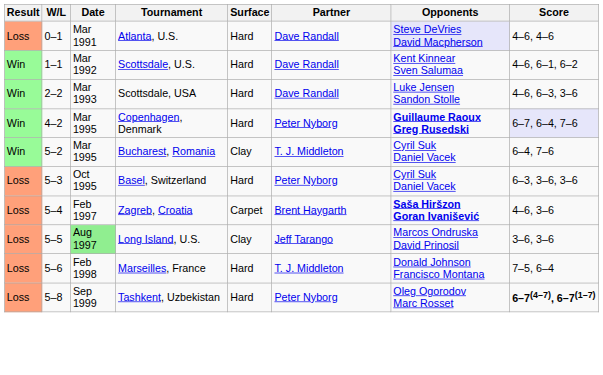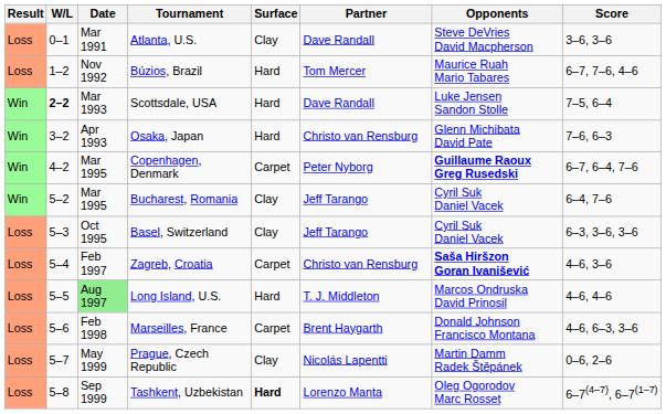 <table class="sortable wikitable">
 <tr>
 <th style="width:40px">Result</th>
 <th style="width:35px" class="unsortable">W/L</th>
 <th style="width:60px">Date</th>
 <th style="width:160px">Tournament</th>
 <th style="width:50px">Surface</th>
 <th style="width:170px">Partner</th>
 <th style="width:170px">Opponents</th>
 <th style="width:125px" class="unsortable">Score</th>
 </tr>
 <tr>
 <td style="background:#ffa07a;">Loss</td>
 <td>0–1</td>
 <td>Mar 1991</td>
 <td><a href='#'>Atlanta</a>, U.S.</td>
+<td>Clay</td>
+<td> <a href='#'>Dave Randall</a></td>
+<td> <a href='#'>Steve DeVries</a> <br> <a href='#'>David Macpherson</a></td>
+<td>3–6, 3–6</td>
+</tr>
+<tr>
+<td style="background:#ffa07a;">Loss</td>
+<td>1–2</td>
+<td>Nov 1992</td>
+<td><a href='#'>Búzios</a>, Brazil</td>
 <td>Hard</td>
-<td> <a href='#'>Dave Randall</a></td>
-<td style="background: lavender;"> <a href='#'>Steve DeVries</a> <br> <a href='#'>David Macpherson</a></td>
-<td>4–6, 4–6</td>
+<td> <a href='#'>Tom Mercer</a></td>
+<td> <a href='#'>Maurice Ruah</a> <br> <a href='#'>Mario Tabares</a></td>
+<td>6–7, 7–6, 4–6</td>
 </tr>
 <tr>
 <td style="background:#98fb98;">Win</td>
-<td>1–1</td>
-<td>Mar 1992</td>
-<td><a href='#'>Scottsdale</a>, U.S.</td>
-<td>Hard</td>
-<td> <a href='#'>Dave Randall</a></td>
-<td> <a href='#'>Kent Kinnear</a> <br>  <a href='#'>Sven Salumaa</a></td>
-<td>4–6, 6–1, 6–2</td>
-</tr>
-<tr>
-<td style="background:#98fb98;">Win</td>
-<td>2–2</td>
+<td><strong>2–2</strong></td>
 <td>Mar 1993</td>
 <td>Scottsdale, USA</td>
 <td>Hard</td>
 <td> <a href='#'>Dave Randall</a></td>
 <td> <a href='#'>Luke Jensen</a> <br>  <a href='#'>Sandon Stolle</a></td>
-<td>4–6, 6–3, 3–6</td>
+<td>7–5, 6–4</td>
+</tr>
+<tr>
+<td style="background:#98fb98;">Win</td>
+<td>3–2</td>
+<td>Apr 1993</td>
+<td><a href='#'>Osaka</a>, Japan</td>
+<td>Hard</td>
+<td> <a href='#'>Christo van Rensburg</a></td>
+<td> <a href='#'>Glenn Michibata</a> <br>  <a href='#'>David Pate</a></td>
+<td>7–6, 6–3</td>
 </tr>
 <tr>
 <td style="background:#98fb98;">Win</td>
 <td>4–2</td>
 <td>Mar 1995</td>
 <td><a href='#'>Copenhagen</a>, Denmark</td>
-<td>Hard</td>
+<td>Carpet</td>
 <td> <a href='#'>Peter Nyborg</a></td>
 <td><strong> <a href='#'>Guillaume Raoux</a> <br>  <a href='#'>Greg Rusedski</a></strong></td>
-<td style="background: lavender;">6–7, 6–4, 7–6</td>
+<td>6–7, 6–4, 7–6</td>
 </tr>
 <tr>
 <td style="background:#98fb98;">Win</td>
 <td>5–2</td>
 <td>Mar 1995</td>
 <td><a href='#'>Bucharest</a>, <a href='#'>Romania</a></td>
 <td>Clay</td>
-<td> <a href='#'>T. J. Middleton</a></td>
+<td> <a href='#'>Jeff Tarango</a></td>
 <td> <a href='#'>Cyril Suk</a> <br>  <a href='#'>Daniel Vacek</a></td>
 <td>6–4, 7–6</td>
 </tr>
 <tr>
 <td style="background:#ffa07a;">Loss</td>
 <td>5–3</td>
 <td>Oct 1995</td>
 <td><a href='#'>Basel</a>, Switzerland</td>
-<td>Hard</td>
-<td> <a href='#'>Peter Nyborg</a></td>
+<td>Clay</td>
+<td> <a href='#'>Jeff Tarango</a></td>
 <td> <a href='#'>Cyril Suk</a> <br> <a href='#'>Daniel Vacek</a></td>
 <td>6–3, 3–6, 3–6</td>
 </tr>
 <tr>
 <td style="background:#ffa07a;">Loss</td>
 <td>5–4</td>
 <td>Feb 1997</td>
 <td><a href='#'>Zagreb</a>, <a href='#'>Croatia</a></td>
 <td>Carpet</td>
-<td> <a href='#'>Brent Haygarth</a></td>
+<td> <a href='#'>Christo van Rensburg</a></td>
 <td><strong> <a href='#'>Saša Hiršzon</a> <br> <a href='#'>Goran Ivanišević</a></strong></td>
 <td>4–6, 3–6</td>
 </tr>
 <tr>
 <td style="background:#ffa07a;">Loss</td>
 <td>5–5</td>
 <td style="background: lightgreen;">Aug 1997</td>
 <td><a href='#'>Long Island</a>, U.S.</td>
-<td>Clay</td>
-<td> <a href='#'>Jeff Tarango</a></td>
+<td>Hard</td>
+<td> <a href='#'>T. J. Middleton</a></td>
 <td> <a href='#'>Marcos Ondruska</a> <br> <a href='#'>David Prinosil</a></td>
-<td>3–6, 3–6</td>
+<td>4–6, 4–6</td>
 </tr>
 <tr>
 <td style="background:#ffa07a;">Loss</td>
 <td>5–6</td>
 <td>Feb 1998</td>
 <td><a href='#'>Marseilles</a>, France</td>
-<td>Hard</td>
-<td> <a href='#'>T. J. Middleton</a></td>
+<td>Carpet</td>
+<td> <a href='#'>Brent Haygarth</a></td>
 <td> <a href='#'>Donald Johnson</a> <br> <a href='#'>Francisco Montana</a></td>
-<td>7–5, 6–4</td>
+<td>4–6, 6–3, 3–6</td>
+</tr>
+<tr>
+<td style="background:#ffa07a;">Loss</td>
+<td>5–7</td>
+<td>May 1999</td>
+<td><a href='#'>Prague</a>, Czech Republic</td>
+<td>Clay</td>
+<td> <a href='#'>Nicolás Lapentti</a></td>
+<td> <a href='#'>Martin Damm</a> <br> <a href='#'>Radek Štěpánek</a></td>
+<td>0–6, 2–6</td>
 </tr>
 <tr>
 <td style="background:#ffa07a;">Loss</td>
 <td>5–8</td>
 <td>Sep 1999</td>
 <td><a href='#'>Tashkent</a>, Uzbekistan</td>
-<td>Hard</td>
-<td> <a href='#'>Peter Nyborg</a></td>
+<td><strong>Hard</strong></td>
+<td> <a href='#'>Lorenzo Manta</a></td>
 <td> <a href='#'>Oleg Ogorodov</a> <br> <a href='#'>Marc Rosset</a></td>
-<td><strong>6–7<sup>(4–7)</sup>, 6–7<sup>(1–7)</sup></strong></td>
+<td>6–7<sup>(4–7)</sup>, 6–7<sup>(1–7)</sup></td>
 </tr>
 </table>
